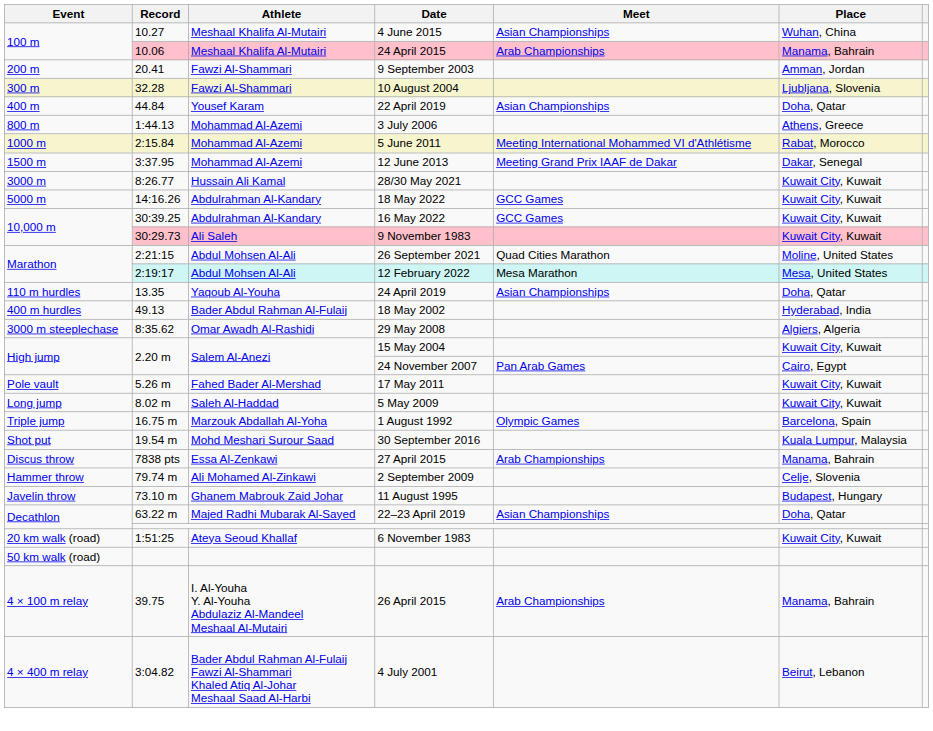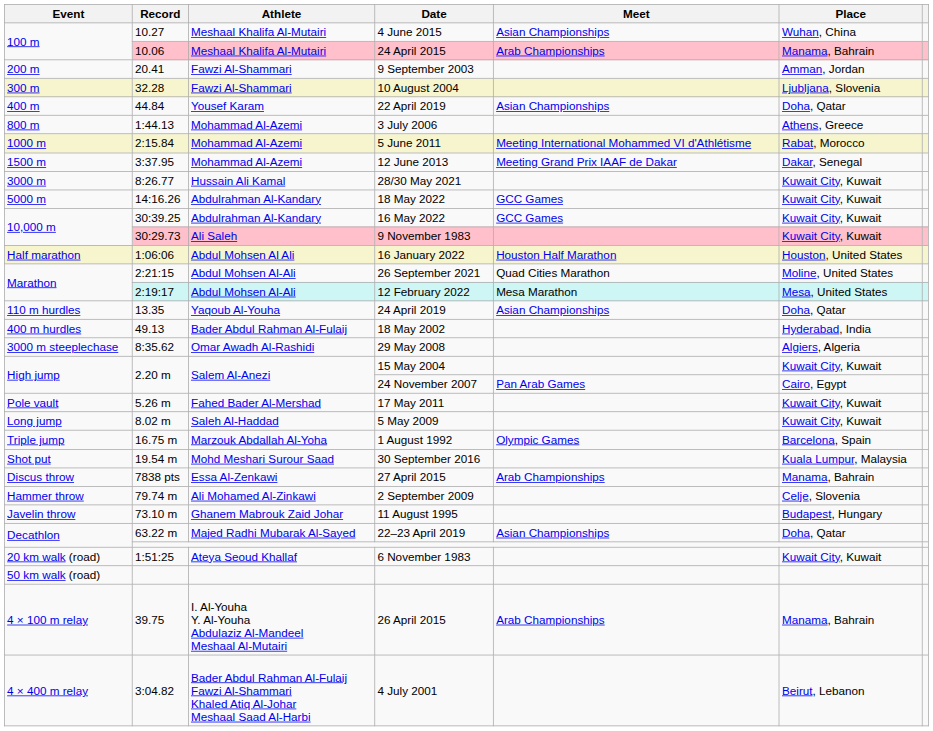 <table class="wikitable" style="font-size:95%; width: 95%;">
 <tr>
 <th>Event</th>
 <th>Record</th>
 <th>Athlete</th>
 <th>Date</th>
 <th>Meet</th>
 <th>Place</th>
 <th></th>
 </tr>
 <tr>
 <td rowspan=2><a href='#'>100 m</a></td>
 <td>10.27 </td>
 <td><a href='#'>Meshaal Khalifa Al-Mutairi</a></td>
 <td>4 June 2015</td>
 <td><a href='#'>Asian Championships</a></td>
 <td><a href='#'>Wuhan</a>, China</td>
 <td></td>
 </tr>
 <tr style="background:pink">
 <td>10.06 </td>
 <td><a href='#'>Meshaal Khalifa Al-Mutairi</a></td>
 <td>24 April 2015</td>
 <td><a href='#'>Arab Championships</a></td>
 <td><a href='#'>Manama</a>, Bahrain</td>
 <td></td>
 </tr>
 <tr>
 <td><a href='#'>200 m</a></td>
 <td>20.41 </td>
 <td><a href='#'>Fawzi Al-Shammari</a></td>
 <td>9 September 2003</td>
 <td></td>
 <td><a href='#'>Amman</a>, Jordan</td>
 <td></td>
 </tr>
 <tr style="background:#f6F5CE;">
 <td><a href='#'>300 m</a></td>
 <td>32.28</td>
 <td><a href='#'>Fawzi Al-Shammari</a></td>
 <td>10 August 2004</td>
 <td></td>
 <td><a href='#'>Ljubljana</a>, Slovenia</td>
 <td></td>
 </tr>
 <tr>
 <td><a href='#'>400 m</a></td>
 <td>44.84</td>
 <td><a href='#'>Yousef Karam</a></td>
 <td>22 April 2019</td>
 <td><a href='#'>Asian Championships</a></td>
 <td><a href='#'>Doha</a>, Qatar</td>
 <td></td>
 </tr>
 <tr>
 <td><a href='#'>800 m</a></td>
 <td>1:44.13</td>
 <td><a href='#'>Mohammad Al-Azemi</a></td>
 <td>3 July 2006</td>
 <td></td>
 <td><a href='#'>Athens</a>, Greece</td>
 <td></td>
 </tr>
 <tr style="background:#f6F5CE;">
 <td><a href='#'>1000 m</a></td>
 <td>2:15.84</td>
 <td><a href='#'>Mohammad Al-Azemi</a></td>
 <td>5 June 2011</td>
 <td><a href='#'>Meeting International Mohammed VI d'Athlétisme</a></td>
 <td><a href='#'>Rabat</a>, Morocco</td>
 <td></td>
 </tr>
 <tr>
 <td><a href='#'>1500 m</a></td>
 <td>3:37.95</td>
 <td><a href='#'>Mohammad Al-Azemi</a></td>
 <td>12 June 2013</td>
 <td><a href='#'>Meeting Grand Prix IAAF de Dakar</a></td>
 <td><a href='#'>Dakar</a>, Senegal</td>
 <td></td>
 </tr>
 <tr>
 <td><a href='#'>3000 m</a></td>
 <td>8:26.77</td>
 <td><a href='#'>Hussain Ali Kamal</a></td>
 <td>28/30 May 2021</td>
 <td></td>
 <td><a href='#'>Kuwait City</a>, Kuwait</td>
 <td></td>
 </tr>
 <tr>
 <td><a href='#'>5000 m</a></td>
 <td>14:16.26</td>
 <td><a href='#'>Abdulrahman Al-Kandary</a></td>
 <td>18 May 2022</td>
 <td><a href='#'>GCC Games</a></td>
 <td><a href='#'>Kuwait City</a>, Kuwait</td>
 <td></td>
 </tr>
 <tr>
 <td rowspan=2><a href='#'>10,000 m</a></td>
 <td>30:39.25</td>
 <td><a href='#'>Abdulrahman Al-Kandary</a></td>
 <td>16 May 2022</td>
 <td><a href='#'>GCC Games</a></td>
 <td><a href='#'>Kuwait City</a>, Kuwait</td>
 <td></td>
 </tr>
 <tr style="background:pink">
 <td>30:29.73 </td>
 <td><a href='#'>Ali Saleh</a></td>
 <td>9 November 1983</td>
 <td></td>
 <td><a href='#'>Kuwait City</a>, Kuwait</td>
+<td></td>
+</tr>
+<tr style="background:#f6F5CE;">
+<td><a href='#'>Half marathon</a></td>
+<td>1:06:06 </td>
+<td><a href='#'>Abdul Mohsen Al Ali</a></td>
+<td>16 January 2022</td>
+<td><a href='#'>Houston Half Marathon</a></td>
+<td><a href='#'>Houston</a>, United States</td>
 <td></td>
 </tr>
 <tr>
 <td rowspan=2><a href='#'>Marathon</a></td>
 <td>2:21:15</td>
 <td><a href='#'>Abdul Mohsen Al-Ali</a></td>
 <td>26 September 2021</td>
 <td>Quad Cities Marathon</td>
 <td><a href='#'>Moline</a>, United States</td>
 <td></td>
 </tr>
 <tr bgcolor=#CEF6F5>
 <td>2:19:17</td>
 <td><a href='#'>Abdul Mohsen Al-Ali</a></td>
 <td>12 February 2022</td>
 <td>Mesa Marathon</td>
 <td><a href='#'>Mesa</a>, United States</td>
 <td></td>
 </tr>
 <tr>
 <td><a href='#'>110 m hurdles</a></td>
 <td>13.35 </td>
 <td><a href='#'>Yaqoub Al-Youha</a></td>
 <td>24 April 2019</td>
 <td><a href='#'>Asian Championships</a></td>
 <td><a href='#'>Doha</a>, Qatar</td>
 <td></td>
 </tr>
 <tr>
 <td><a href='#'>400 m hurdles</a></td>
 <td>49.13</td>
 <td><a href='#'>Bader Abdul Rahman Al-Fulaij</a></td>
 <td>18 May 2002</td>
 <td></td>
 <td><a href='#'>Hyderabad</a>, India</td>
 <td></td>
 </tr>
 <tr>
 <td><a href='#'>3000 m steeplechase</a></td>
 <td>8:35.62</td>
 <td><a href='#'>Omar Awadh Al-Rashidi</a></td>
 <td>29 May 2008</td>
 <td></td>
 <td><a href='#'>Algiers</a>, Algeria</td>
 <td></td>
 </tr>
 <tr>
 <td rowspan=2><a href='#'>High jump</a></td>
 <td rowspan=2>2.20 m</td>
 <td rowspan=2><a href='#'>Salem Al-Anezi</a></td>
 <td>15 May 2004</td>
 <td></td>
 <td><a href='#'>Kuwait City</a>, Kuwait</td>
 <td></td>
 </tr>
 <tr>
 <td>24 November 2007</td>
 <td><a href='#'>Pan Arab Games</a></td>
 <td><a href='#'>Cairo</a>, Egypt</td>
 <td></td>
 </tr>
 <tr>
 <td><a href='#'>Pole vault</a></td>
 <td>5.26 m</td>
 <td><a href='#'>Fahed Bader Al-Mershad</a></td>
 <td>17 May 2011</td>
 <td></td>
 <td><a href='#'>Kuwait City</a>, Kuwait</td>
 <td></td>
 </tr>
 <tr>
 <td><a href='#'>Long jump</a></td>
 <td>8.02 m </td>
 <td><a href='#'>Saleh Al-Haddad</a></td>
 <td>5 May 2009</td>
 <td></td>
 <td><a href='#'>Kuwait City</a>, Kuwait</td>
 <td></td>
 </tr>
 <tr>
 <td><a href='#'>Triple jump</a></td>
 <td>16.75 m</td>
 <td><a href='#'>Marzouk Abdallah Al-Yoha</a></td>
 <td>1 August 1992</td>
 <td><a href='#'>Olympic Games</a></td>
 <td><a href='#'>Barcelona</a>, Spain</td>
 <td></td>
 </tr>
 <tr>
 <td><a href='#'>Shot put</a></td>
 <td>19.54 m</td>
 <td><a href='#'>Mohd Meshari Surour Saad</a></td>
 <td>30 September 2016</td>
 <td></td>
 <td><a href='#'>Kuala Lumpur</a>, Malaysia</td>
 <td></td>
 </tr>
 <tr>
 <td><a href='#'>Discus throw</a></td>
 <td>7838 pts</td>
 <td><a href='#'>Essa Al-Zenkawi</a></td>
 <td>27 April 2015</td>
 <td><a href='#'>Arab Championships</a></td>
 <td><a href='#'>Manama</a>, Bahrain</td>
 <td></td>
 </tr>
 <tr>
 <td><a href='#'>Hammer throw</a></td>
 <td>79.74 m</td>
 <td><a href='#'>Ali Mohamed Al-Zinkawi</a></td>
 <td>2 September 2009</td>
 <td></td>
 <td><a href='#'>Celje</a>, Slovenia</td>
 <td></td>
 </tr>
 <tr>
 <td><a href='#'>Javelin throw</a></td>
 <td>73.10 m</td>
 <td><a href='#'>Ghanem Mabrouk Zaid Johar</a></td>
 <td>11 August 1995</td>
 <td></td>
 <td><a href='#'>Budapest</a>, Hungary</td>
 <td></td>
 </tr>
 <tr>
 <td rowspan=2><a href='#'>Decathlon</a></td>
 <td>63.22 m</td>
 <td><a href='#'>Majed Radhi Mubarak Al-Sayed</a></td>
 <td>22–23 April 2019</td>
 <td><a href='#'>Asian Championships</a></td>
 <td><a href='#'>Doha</a>, Qatar</td>
 <td></td>
 </tr>
 <tr>
 <td colspan=5></td>
 <td></td>
 </tr>
 <tr>
 <td><a href='#'>20 km walk</a> (road)</td>
 <td>1:51:25</td>
 <td><a href='#'>Ateya Seoud Khallaf</a></td>
 <td>6 November 1983</td>
 <td></td>
 <td><a href='#'>Kuwait City</a>, Kuwait</td>
 <td></td>
 </tr>
 <tr>
 <td><a href='#'>50 km walk</a> (road)</td>
 <td></td>
 <td></td>
 <td></td>
 <td></td>
 <td></td>
 <td></td>
 </tr>
 <tr>
 <td><a href='#'>4 × 100 m relay</a></td>
 <td>39.75</td>
 <td><br>I. Al-Youha<br>Y. Al-Youha<br><a href='#'>Abdulaziz Al-Mandeel</a><br><a href='#'>Meshaal Al-Mutairi</a></td>
 <td>26 April 2015</td>
 <td><a href='#'>Arab Championships</a></td>
 <td><a href='#'>Manama</a>, Bahrain</td>
 <td></td>
 </tr>
 <tr>
 <td><a href='#'>4 × 400 m relay</a></td>
 <td>3:04.82</td>
 <td><br><a href='#'>Bader Abdul Rahman Al-Fulaij</a><br><a href='#'>Fawzi Al-Shammari</a><br><a href='#'>Khaled Atiq Al-Johar</a><br><a href='#'>Meshaal Saad Al-Harbi</a></td>
 <td>4 July 2001</td>
 <td></td>
 <td><a href='#'>Beirut</a>, Lebanon</td>
 <td></td>
 </tr>
 </table>
